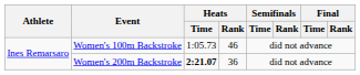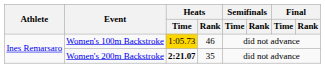 <table class=wikitable style="font-size:90%">
 <tr>
 <th rowspan="2">Athlete</th>
 <th rowspan="2">Event</th>
 <th colspan="2">Heats</th>
 <th colspan="2">Semifinals</th>
 <th colspan="2">Final</th>
 </tr>
 <tr>
 <th>Time</th>
 <th>Rank</th>
 <th>Time</th>
 <th>Rank</th>
 <th>Time</th>
 <th>Rank</th>
 </tr>
 <tr>
 <td rowspan="2"><a href='#'>Ines Remarsaro</a></td>
 <td><a href='#'>Women's 100m Backstroke</a></td>
-<td align=center>1:05.73</td>
+<td align=center style="background: gold;">1:05.73</td>
 <td align=center>46</td>
 <td align=center colspan=4>did not advance</td>
 </tr>
 <tr>
 <td><a href='#'>Women's 200m Backstroke</a></td>
 <td align=center><strong>2:21.07</strong></td>
-<td align=center>36</td>
+<td align=center>35</td>
 <td align=center colspan=4>did not advance</td>
 </tr>
 </table>
